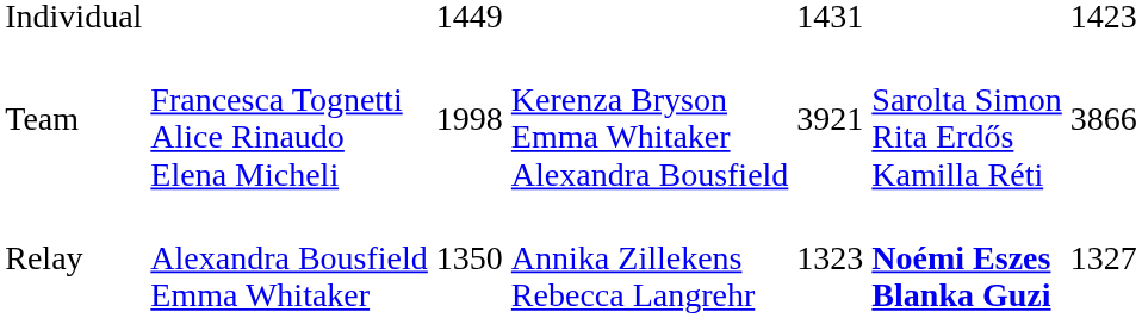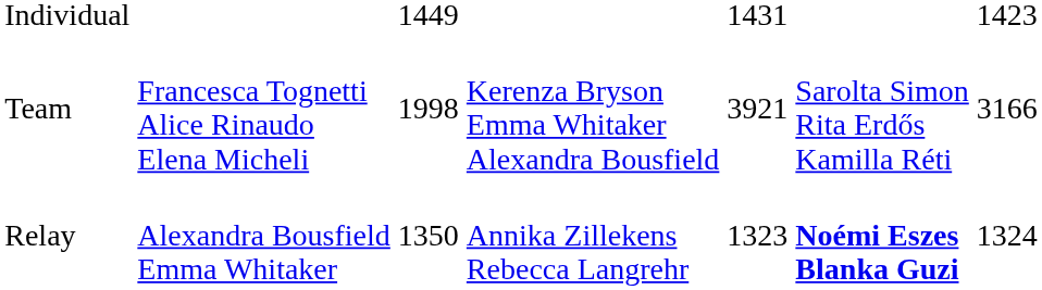 <table>
 <tr>
 <td>Individual</td>
 <td></td>
 <td>1449</td>
 <td></td>
 <td>1431</td>
 <td></td>
 <td>1423</td>
 </tr>
 <tr>
 <td>Team</td>
 <td><br><a href='#'>Francesca Tognetti</a><br><a href='#'>Alice Rinaudo</a><br><a href='#'>Elena Micheli</a></td>
 <td>1998</td>
 <td><br><a href='#'>Kerenza Bryson</a><br><a href='#'>Emma Whitaker</a><br><a href='#'>Alexandra Bousfield</a></td>
 <td>3921</td>
 <td><br><a href='#'>Sarolta Simon</a><br><a href='#'>Rita Erdős</a><br><a href='#'>Kamilla Réti</a></td>
-<td>3866</td>
+<td>3166</td>
 </tr>
 <tr>
 <td>Relay</td>
 <td><br><a href='#'>Alexandra Bousfield</a><br><a href='#'>Emma Whitaker</a></td>
 <td>1350</td>
 <td><br><a href='#'>Annika Zillekens</a><br><a href='#'>Rebecca Langrehr</a></td>
 <td>1323</td>
 <td><strong><br><a href='#'>Noémi Eszes</a><br><a href='#'>Blanka Guzi</a></strong></td>
-<td>1327</td>
+<td>1324</td>
 </tr>
 </table>
